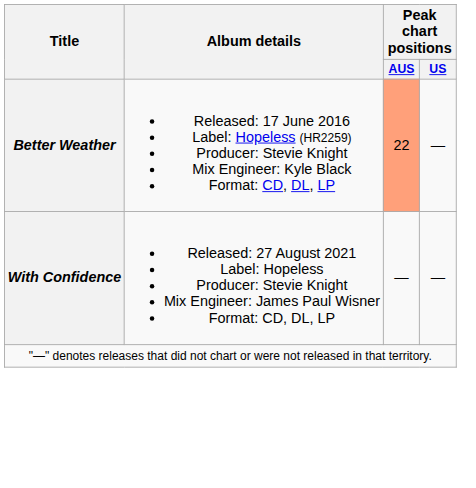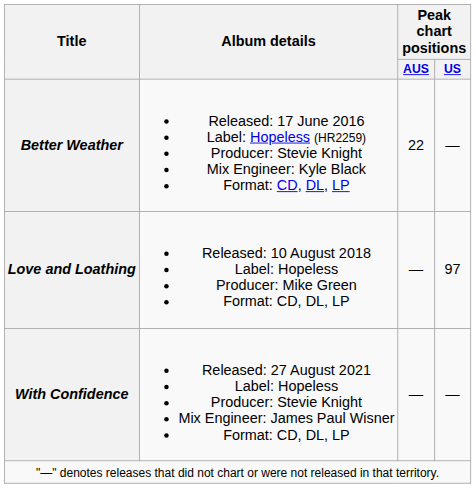 <table class="wikitable plainrowheaders" style="text-align:center;">
 <tr>
 <th scope="col" rowspan="2">Title</th>
 <th scope="col" rowspan="2">Album details</th>
 <th scope="col" colspan="2">Peak chart positions</th>
 </tr>
 <tr>
 <th scope="col" style="width:2.5em;font-size:85%;"><a href='#'>AUS</a><br></th>
 <th scope="col" style="width:2.5em;font-size:85%;"><a href='#'>US</a><br></th>
 </tr>
 <tr>
 <th scope="row"><em>Better Weather</em></th>
 <td><br><ul><li>Released: 17 June 2016</li><li>Label: <a href='#'>Hopeless</a> <small>(HR2259)</small></li><li>Producer: Stevie Knight</li><li>Mix Engineer: Kyle Black</li><li>Format: <a href='#'>CD</a>, <a href='#'>DL</a>, <a href='#'>LP</a></li></ul></td>
-<td style="background: lightsalmon;">22</td>
+<td>22</td>
 <td>—</td>
+</tr>
+<tr>
+<th scope="row"><em>Love and Loathing</em></th>
+<td><br><ul><li>Released: 10 August 2018</li><li>Label: Hopeless</li><li>Producer: Mike Green</li><li>Format: CD, DL, LP</li></ul></td>
+<td>—</td>
+<td>97</td>
 </tr>
 <tr>
 <th scope="row"><em>With Confidence</em></th>
 <td><br><ul><li>Released: 27 August 2021</li><li>Label: Hopeless</li><li>Producer: Stevie Knight</li><li>Mix Engineer: James Paul Wisner</li><li>Format: CD, DL, LP</li></ul></td>
 <td>—</td>
 <td>—</td>
 </tr>
 <tr>
 <td colspan="4"><small>"—" denotes releases that did not chart or were not released in that territory.</small></td>
 </tr>
 </table>
